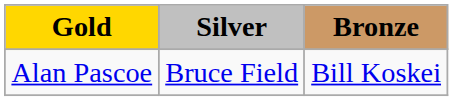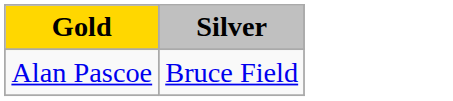 <table class="wikitable">
 <tr>
 <th scope=col style="background-color:gold;">Gold</th>
 <th scope=col style="background-color:silver;">Silver</th>
-<th scope=col style="background-color:#cc9966;">Bronze</th>
 </tr>
 <tr>
 <td><a href='#'>Alan Pascoe</a><br><em></em></td>
 <td><a href='#'>Bruce Field</a><br><em></em></td>
-<td><a href='#'>Bill Koskei</a><br><em></em></td>
 </tr>
 </table>
